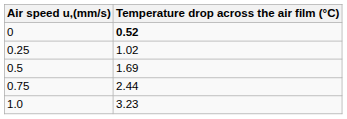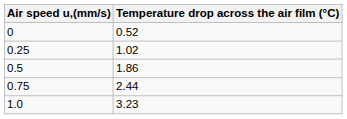 <table class="wikitable">
 <tr>
 <th>Air speed u,(mm/s)</th>
 <th>Temperature drop across the air film (°C)</th>
 </tr>
 <tr>
 <td>0</td>
-<td><strong>0.52</strong></td>
+<td>0.52</td>
 </tr>
 <tr>
 <td>0.25</td>
 <td>1.02</td>
 </tr>
 <tr>
 <td>0.5</td>
-<td>1.69</td>
+<td>1.86</td>
 </tr>
 <tr>
 <td>0.75</td>
 <td>2.44</td>
 </tr>
 <tr>
 <td>1.0</td>
 <td>3.23</td>
 </tr>
 </table>
